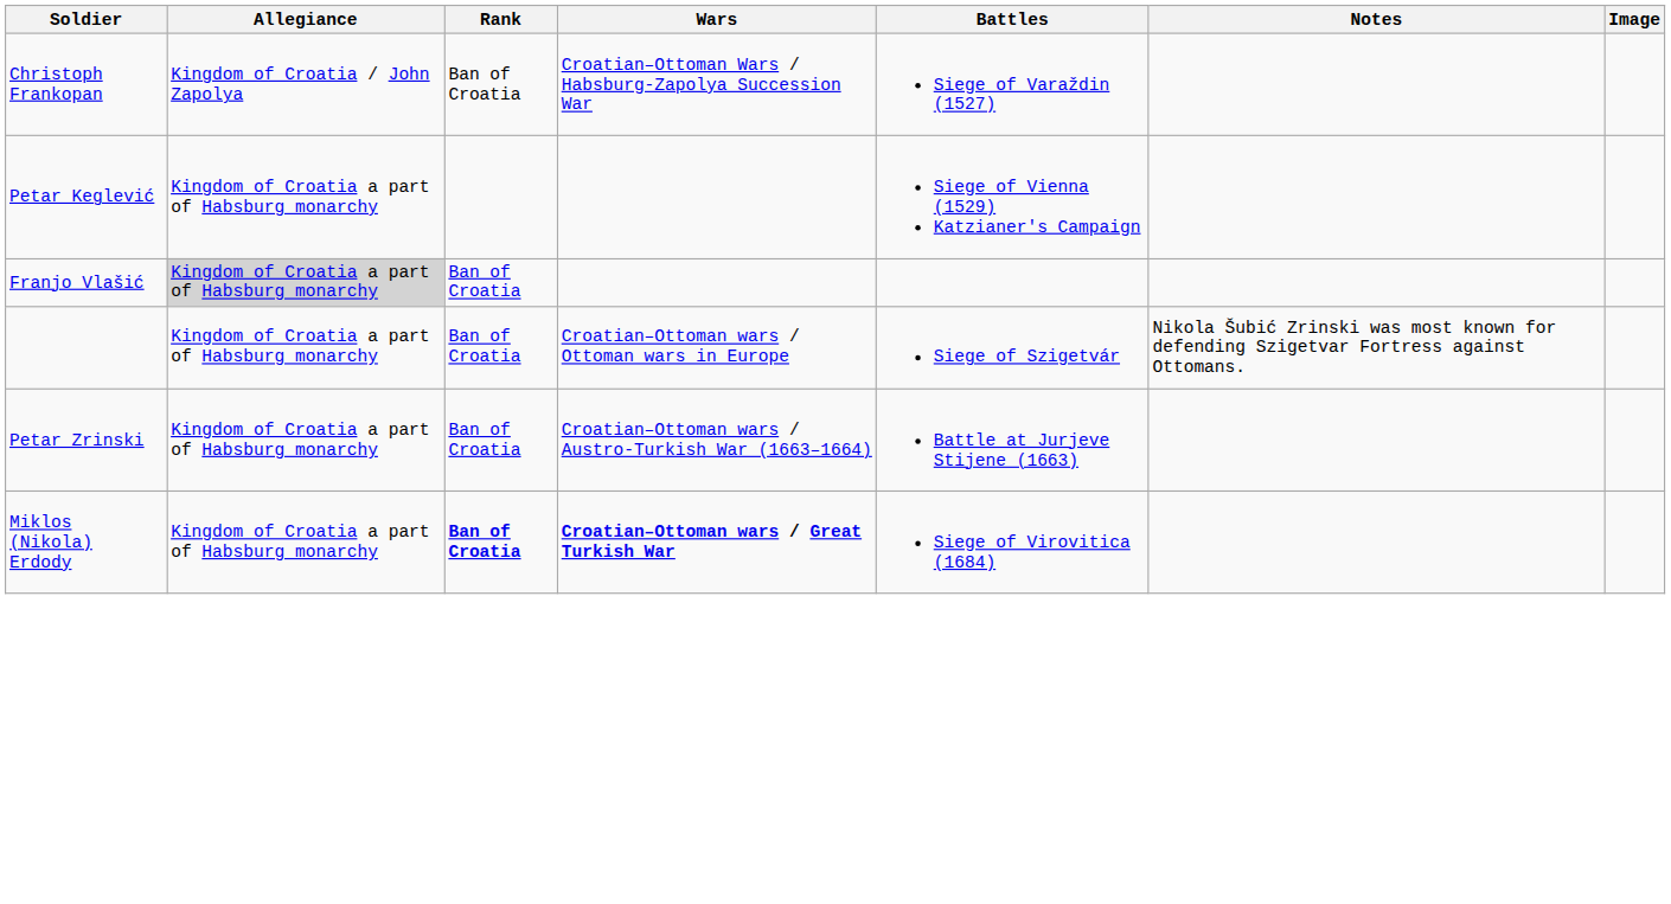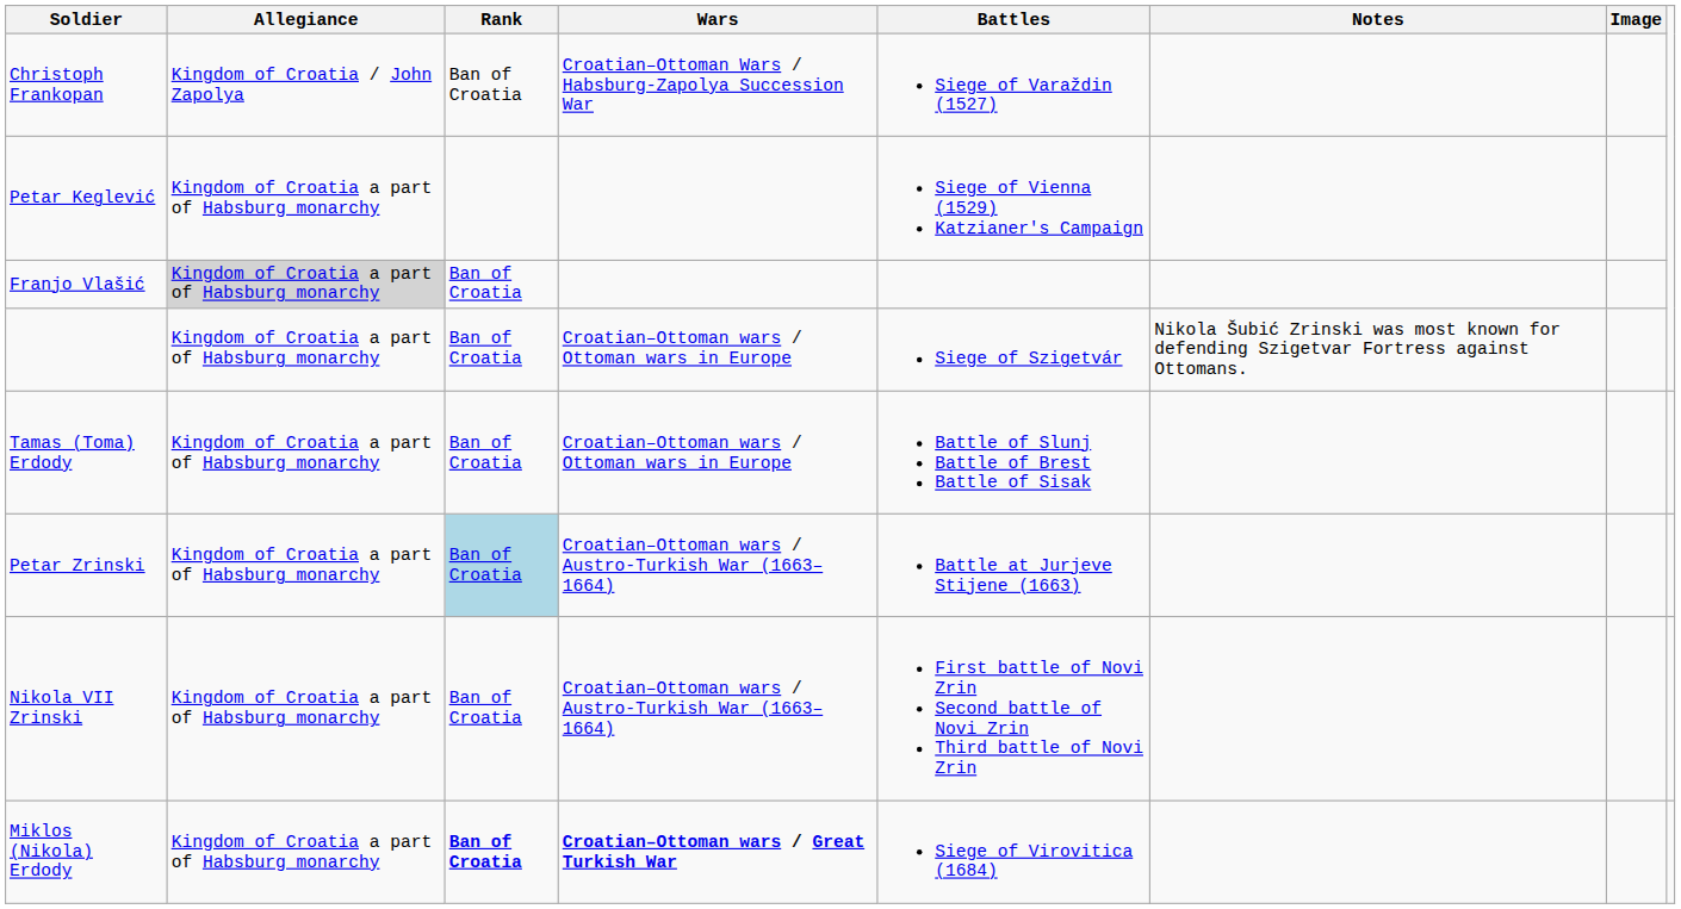 <table class="wikitable sortable">
 <tr>
 <th>Soldier</th>
 <th>Allegiance</th>
 <th>Rank</th>
 <th>Wars</th>
 <th>Battles</th>
 <th>Notes</th>
 <th class="unsortable">Image</th>
 </tr>
 <tr>
 <td><a href='#'>Christoph Frankopan</a></td>
 <td><a href='#'>Kingdom of Croatia</a> / <a href='#'>John Zapolya</a></td>
 <td>Ban of Croatia</td>
 <td><a href='#'>Croatian–Ottoman Wars</a> / <a href='#'>Habsburg-Zapolya Succession War</a></td>
 <td><br><ul><li><a href='#'>Siege of Varaždin (1527)</a></li></ul></td>
 <td></td>
 <td></td>
 </tr>
 <tr>
 <td><a href='#'>Petar Keglević</a></td>
 <td><a href='#'>Kingdom of Croatia</a> a part of <a href='#'>Habsburg monarchy</a></td>
 <td></td>
 <td></td>
 <td><br><ul><li><a href='#'>Siege of Vienna (1529)</a></li><li><a href='#'>Katzianer's Campaign</a></li></ul></td>
 <td></td>
 <td></td>
 </tr>
 <tr>
 <td><a href='#'>Franjo Vlašić</a></td>
 <td style="background: lightgrey;"><a href='#'>Kingdom of Croatia</a> a part of <a href='#'>Habsburg monarchy</a></td>
 <td><a href='#'>Ban of Croatia</a></td>
 <td></td>
 <td></td>
 <td></td>
 <td></td>
 </tr>
 <tr>
 <td></td>
 <td><a href='#'>Kingdom of Croatia</a> a part of <a href='#'>Habsburg monarchy</a></td>
 <td><a href='#'>Ban of Croatia</a></td>
 <td><a href='#'>Croatian–Ottoman wars</a> / <a href='#'>Ottoman wars in Europe</a></td>
 <td><br><ul><li><a href='#'>Siege of Szigetvár</a></li></ul></td>
 <td>Nikola Šubić Zrinski was most known for defending Szigetvar Fortress against Ottomans.</td>
 <td></td>
 </tr>
 <tr>
+<td><a href='#'>Tamas (Toma) Erdody</a></td>
+<td><a href='#'>Kingdom of Croatia</a> a part of <a href='#'>Habsburg monarchy</a></td>
+<td><a href='#'>Ban of Croatia</a></td>
+<td><a href='#'>Croatian–Ottoman wars</a> / <a href='#'>Ottoman wars in Europe</a></td>
+<td><br><ul><li><a href='#'>Battle of Slunj</a></li><li><a href='#'>Battle of Brest</a></li><li><a href='#'>Battle of Sisak</a></li></ul></td>
+<td></td>
+<td></td>
+<td></td>
+</tr>
+<tr>
 <td><a href='#'>Petar Zrinski</a></td>
+<td><a href='#'>Kingdom of Croatia</a> a part of <a href='#'>Habsburg monarchy</a></td>
+<td style="background: lightblue;"><a href='#'>Ban of Croatia</a></td>
+<td><a href='#'>Croatian–Ottoman wars</a> / <a href='#'>Austro-Turkish War (1663–1664)</a></td>
+<td><br><ul><li><a href='#'>Battle at Jurjeve Stijene (1663)</a></li></ul></td>
+<td></td>
+<td></td>
+</tr>
+<tr>
+<td><a href='#'>Nikola VII Zrinski</a></td>
 <td><a href='#'>Kingdom of Croatia</a> a part of <a href='#'>Habsburg monarchy</a></td>
 <td><a href='#'>Ban of Croatia</a></td>
 <td><a href='#'>Croatian–Ottoman wars</a> / <a href='#'>Austro-Turkish War (1663–1664)</a></td>
-<td><br><ul><li><a href='#'>Battle at Jurjeve Stijene (1663)</a></li></ul></td>
+<td><br><ul><li><a href='#'>First battle of Novi Zrin</a></li><li><a href='#'>Second battle of Novi Zrin</a></li><li><a href='#'>Third battle of Novi Zrin</a></li></ul></td>
+<td></td>
 <td></td>
 <td></td>
 </tr>
 <tr>
 <td><a href='#'>Miklos (Nikola) Erdody</a></td>
 <td><a href='#'>Kingdom of Croatia</a> a part of <a href='#'>Habsburg monarchy</a></td>
 <td><strong><a href='#'>Ban of Croatia</a></strong></td>
 <td><strong><a href='#'>Croatian–Ottoman wars</a> / <a href='#'>Great Turkish War</a></strong></td>
 <td><br><ul><li><a href='#'>Siege of Virovitica (1684)</a></li></ul></td>
 <td></td>
 <td></td>
 </tr>
 </table>
